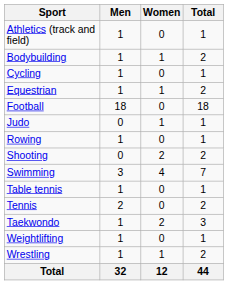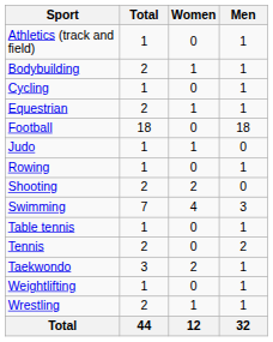 <table class="wikitable sortable" style="text-align:center;">
 <tr>
 <th width=140>Sport</th>
+<th width=55>Total</th>
+<th width=55>Women</th>
 <th width=55>Men</th>
-<th width=55>Women</th>
-<th width=55>Total</th>
 </tr>
 <tr>
 <td align=left><a href='#'>Athletics</a> (track and field)</td>
 <td>1</td>
 <td>0</td>
 <td>1</td>
 </tr>
 <tr>
 <td align=left><a href='#'>Bodybuilding</a></td>
+<td>2</td>
 <td>1</td>
 <td>1</td>
-<td>2</td>
 </tr>
 <tr>
 <td align=left><a href='#'>Cycling</a></td>
 <td>1</td>
 <td>0</td>
 <td>1</td>
 </tr>
 <tr>
 <td align=left><a href='#'>Equestrian</a></td>
+<td>2</td>
 <td>1</td>
 <td>1</td>
-<td>2</td>
 </tr>
 <tr>
 <td align=left><a href='#'>Football</a></td>
 <td>18</td>
 <td>0</td>
 <td>18</td>
 </tr>
 <tr>
 <td align=left><a href='#'>Judo</a></td>
-<td>0</td>
 <td>1</td>
 <td>1</td>
+<td>0</td>
 </tr>
 <tr>
 <td align=left><a href='#'>Rowing</a></td>
 <td>1</td>
 <td>0</td>
 <td>1</td>
 </tr>
 <tr>
 <td align=left><a href='#'>Shooting</a></td>
-<td>0</td>
 <td>2</td>
 <td>2</td>
+<td>0</td>
 </tr>
 <tr>
 <td align=left><a href='#'>Swimming</a></td>
+<td>7</td>
+<td>4</td>
 <td>3</td>
-<td>4</td>
-<td>7</td>
 </tr>
 <tr>
 <td align=left><a href='#'>Table tennis</a></td>
 <td>1</td>
 <td>0</td>
 <td>1</td>
 </tr>
 <tr>
 <td align=left><a href='#'>Tennis</a></td>
 <td>2</td>
 <td>0</td>
 <td>2</td>
 </tr>
 <tr>
 <td align=left><a href='#'>Taekwondo</a></td>
+<td>3</td>
+<td>2</td>
 <td>1</td>
-<td>2</td>
-<td>3</td>
 </tr>
 <tr>
 <td align=left><a href='#'>Weightlifting</a></td>
 <td>1</td>
 <td>0</td>
 <td>1</td>
 </tr>
 <tr>
 <td align=left><a href='#'>Wrestling</a></td>
+<td>2</td>
 <td>1</td>
 <td>1</td>
-<td>2</td>
 </tr>
 <tr>
 <th>Total</th>
+<th>44</th>
+<th>12</th>
 <th>32</th>
-<th>12</th>
-<th>44</th>
 </tr>
 </table>
